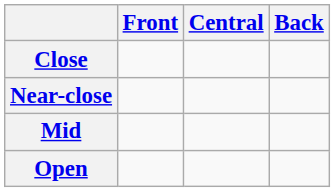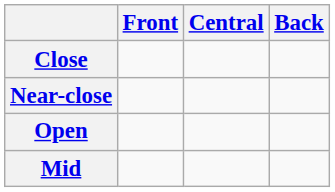 <table class="wikitable">
 <tr>
 <th></th>
 <th><a href='#'>Front</a></th>
 <th><a href='#'>Central</a></th>
 <th><a href='#'>Back</a></th>
 </tr>
 <tr>
 <th><a href='#'>Close</a></th>
 <td style="text-align: center;"></td>
 <td style="text-align: center;"></td>
 <td style="text-align: center;"></td>
 </tr>
 <tr>
 <th><a href='#'>Near-close</a></th>
 <td style="text-align: center;"></td>
 <td style="text-align: center;"></td>
 <td style="text-align: center;"></td>
 </tr>
 <tr>
+<th><a href='#'>Open</a></th>
+<td></td>
+<td style="text-align: center;"></td>
+<td></td>
+</tr>
+<tr>
 <th><a href='#'>Mid</a></th>
 <td style="text-align: center;"></td>
 <td></td>
 <td style="text-align: center;"></td>
 </tr>
-<tr>
-<th><a href='#'>Open</a></th>
-<td></td>
-<td style="text-align: center;"></td>
-<td></td>
-</tr>
 </table>
